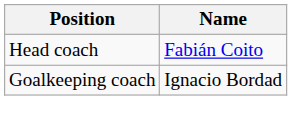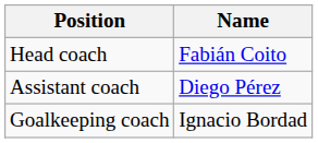 <table class="wikitable">
 <tr>
 <th>Position</th>
 <th>Name</th>
 </tr>
 <tr>
 <td>Head coach</td>
 <td> <a href='#'>Fabián Coito</a></td>
 </tr>
 <tr>
+<td>Assistant coach</td>
+<td> <a href='#'>Diego Pérez</a></td>
+</tr>
+<tr>
 <td>Goalkeeping coach</td>
 <td> Ignacio Bordad</td>
 </tr>
 </table>
